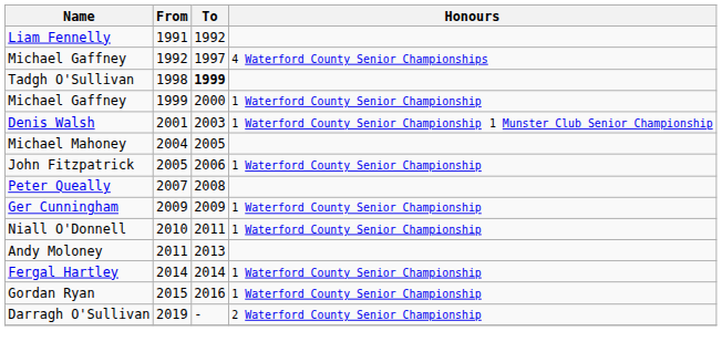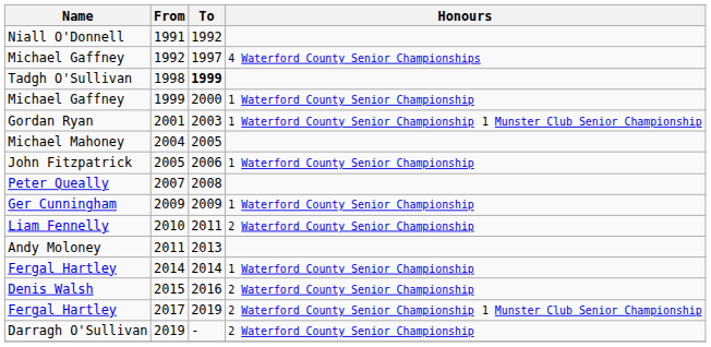 <table class="wikitable" style="text-align: center">
 <tr>
 <th>Name</th>
 <th>From</th>
 <th>To</th>
 <th>Honours</th>
 </tr>
 <tr>
-<td align=left><a href='#'>Liam Fennelly</a></td>
+<td align=left>Niall O'Donnell</td>
 <td align=left>1991</td>
 <td align=left>1992</td>
 </tr>
 <tr>
 <td align=left>Michael Gaffney</td>
 <td align=left>1992</td>
 <td align=left>1997</td>
 <td align=left><small>4 <a href='#'>Waterford County Senior Championships</a></small></td>
 </tr>
 <tr>
 <td align=left>Tadgh O'Sullivan</td>
 <td align=left>1998</td>
 <td align=left><strong>1999</strong></td>
 </tr>
 <tr>
 <td align=left>Michael Gaffney</td>
 <td align=left>1999</td>
 <td align=left>2000</td>
 <td align=left><small>1 <a href='#'>Waterford County Senior Championship</a></small></td>
 </tr>
 <tr>
-<td align=left><a href='#'>Denis Walsh</a></td>
+<td align=left>Gordan Ryan</td>
 <td align=left>2001</td>
 <td align=left>2003</td>
 <td align=left><small>1 <a href='#'>Waterford County Senior Championship</a></small> <small>1 <a href='#'>Munster Club Senior Championship</a></small></td>
 </tr>
 <tr>
 <td align=left>Michael Mahoney</td>
 <td align=left>2004</td>
 <td align=left>2005</td>
 </tr>
 <tr>
 <td align=left>John Fitzpatrick</td>
 <td align=left>2005</td>
 <td align=left>2006</td>
 <td align=left><small>1 <a href='#'>Waterford County Senior Championship</a></small></td>
 </tr>
 <tr>
 <td align=left><a href='#'>Peter Queally</a></td>
 <td align=left>2007</td>
 <td align=left>2008</td>
 <td align=left></td>
 </tr>
 <tr>
 <td align=left><a href='#'>Ger Cunningham</a></td>
 <td align=left>2009</td>
 <td align=left>2009</td>
 <td align=left><small>1 <a href='#'>Waterford County Senior Championship</a></small></td>
 </tr>
 <tr>
-<td align=left>Niall O'Donnell</td>
+<td align=left><a href='#'>Liam Fennelly</a></td>
 <td align=left>2010</td>
 <td align=left>2011</td>
-<td align=left><small>1 <a href='#'>Waterford County Senior Championship</a></small></td>
+<td align=left><small>2 <a href='#'>Waterford County Senior Championship</a></small></td>
 </tr>
 <tr>
 <td align=left>Andy Moloney</td>
 <td align=left>2011</td>
 <td align=left>2013</td>
 <td align=left></td>
 </tr>
 <tr>
 <td align=left><a href='#'>Fergal Hartley</a></td>
 <td align=left>2014</td>
 <td align=left>2014</td>
 <td align=left><small>1 <a href='#'>Waterford County Senior Championship</a></small></td>
 </tr>
 <tr>
-<td align=left>Gordan Ryan</td>
+<td align=left><a href='#'>Denis Walsh</a></td>
 <td>2015</td>
 <td>2016</td>
-<td align=left><small>1 <a href='#'>Waterford County Senior Championship</a></small></td>
+<td align=left><small>2 <a href='#'>Waterford County Senior Championship</a></small></td>
+</tr>
+<tr>
+<td align=left><a href='#'>Fergal Hartley</a></td>
+<td>2017</td>
+<td>2019</td>
+<td align=left><small>2 <a href='#'>Waterford County Senior Championship</a></small> <small>1 <a href='#'>Munster Club Senior Championship</a></small></td>
 </tr>
 <tr>
 <td align=left>Darragh O'Sullivan</td>
 <td align=left>2019</td>
 <td align=left>-</td>
 <td align=left><small>2 <a href='#'>Waterford County Senior Championship</a></small></td>
 </tr>
 <tr>
 </tr>
 </table>
